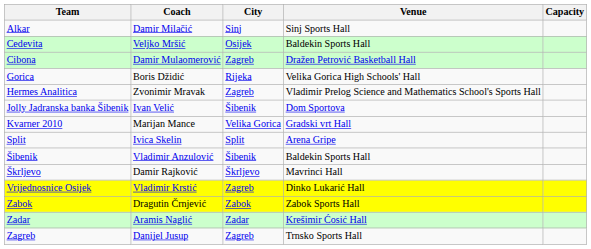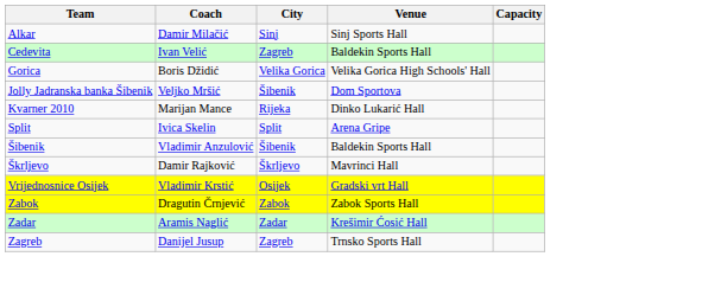 <table class="wikitable sortable">
 <tr>
 <th>Team</th>
 <th>Coach</th>
 <th>City</th>
 <th>Venue</th>
 <th>Capacity</th>
 </tr>
 <tr>
 <td><a href='#'>Alkar</a></td>
 <td> <a href='#'>Damir Milačić</a></td>
 <td><a href='#'>Sinj</a></td>
 <td>Sinj Sports Hall</td>
 <td align=center></td>
 </tr>
 <tr bgcolor=ccffcc>
 <td><a href='#'>Cedevita</a></td>
-<td> <a href='#'>Veljko Mršić</a></td>
-<td><a href='#'>Osijek</a></td>
+<td> <a href='#'>Ivan Velić</a></td>
+<td><a href='#'>Zagreb</a></td>
 <td>Baldekin Sports Hall</td>
-<td align=center></td>
-</tr>
-<tr bgcolor=ccffcc>
-<td><a href='#'>Cibona</a></td>
-<td> <a href='#'>Damir Mulaomerović</a></td>
-<td><a href='#'>Zagreb</a></td>
-<td><a href='#'>Dražen Petrović Basketball Hall</a></td>
 <td align=center></td>
 </tr>
 <tr>
 <td><a href='#'>Gorica</a></td>
 <td> Boris Džidić</td>
-<td><a href='#'>Rijeka</a></td>
+<td><a href='#'>Velika Gorica</a></td>
 <td>Velika Gorica High Schools' Hall</td>
 <td align=center></td>
 </tr>
 <tr>
-<td><a href='#'>Hermes Analitica</a></td>
-<td> Zvonimir Mravak</td>
-<td><a href='#'>Zagreb</a></td>
-<td>Vladimir Prelog Science and Mathematics School's Sports Hall</td>
-<td align=center></td>
-</tr>
-<tr>
 <td><a href='#'>Jolly Jadranska banka Šibenik</a></td>
-<td> <a href='#'>Ivan Velić</a></td>
+<td> <a href='#'>Veljko Mršić</a></td>
 <td><a href='#'>Šibenik</a></td>
 <td><a href='#'>Dom Sportova</a></td>
 <td align=center></td>
 </tr>
 <tr>
 <td><a href='#'>Kvarner 2010</a></td>
 <td> Marijan Mance</td>
-<td><a href='#'>Velika Gorica</a></td>
-<td><a href='#'>Gradski vrt Hall</a></td>
+<td><a href='#'>Rijeka</a></td>
+<td>Dinko Lukarić Hall</td>
 <td align=center></td>
 </tr>
 <tr>
 <td><a href='#'>Split</a></td>
 <td> <a href='#'>Ivica Skelin</a></td>
 <td><a href='#'>Split</a></td>
 <td><a href='#'>Arena Gripe</a></td>
 <td align=center></td>
 </tr>
 <tr>
 <td><a href='#'>Šibenik</a></td>
 <td> <a href='#'>Vladimir Anzulović</a></td>
 <td><a href='#'>Šibenik</a></td>
 <td>Baldekin Sports Hall</td>
 <td align=center></td>
 </tr>
 <tr>
 <td><a href='#'>Škrljevo</a></td>
 <td> Damir Rajković</td>
 <td><a href='#'>Škrljevo</a></td>
 <td>Mavrinci Hall</td>
 <td align=center></td>
 </tr>
 <tr bgcolor=yellow>
 <td><a href='#'>Vrijednosnice Osijek</a></td>
 <td> <a href='#'>Vladimir Krstić</a></td>
-<td><a href='#'>Zagreb</a></td>
-<td>Dinko Lukarić Hall</td>
+<td><a href='#'>Osijek</a></td>
+<td><a href='#'>Gradski vrt Hall</a></td>
 <td align=center></td>
 </tr>
 <tr bgcolor=yellow>
 <td><a href='#'>Zabok</a></td>
 <td> Dragutin Črnjević</td>
 <td><a href='#'>Zabok</a></td>
 <td>Zabok Sports Hall</td>
 <td align=center></td>
 </tr>
 <tr bgcolor=ccffcc>
 <td><a href='#'>Zadar</a></td>
 <td> <a href='#'>Aramis Naglić</a></td>
 <td><a href='#'>Zadar</a></td>
 <td><a href='#'>Krešimir Ćosić Hall</a></td>
 <td align=center></td>
 </tr>
 <tr>
 <td><a href='#'>Zagreb</a></td>
 <td> <a href='#'>Danijel Jusup</a></td>
 <td><a href='#'>Zagreb</a></td>
 <td>Trnsko Sports Hall</td>
 <td align=center></td>
 </tr>
 </table>
